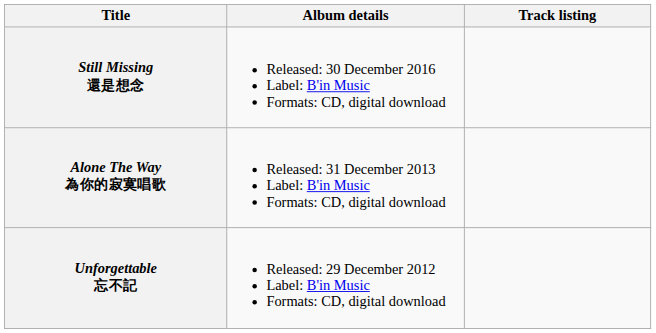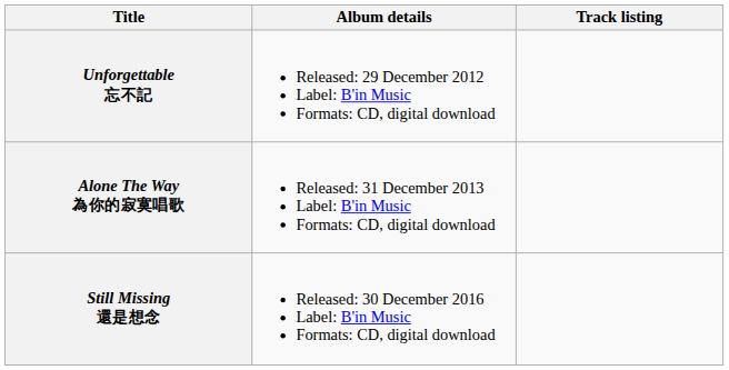 <table class="wikitable plainrowheaders" style="text-align:center;">
 <tr>
 <th style="width:15em;">Title</th>
 <th style="width:16em;">Album details</th>
 <th style="width:200px;">Track listing</th>
 </tr>
 <tr>
-<th scope="row"><em>Still Missing</em> <br>還是想念</th>
-<td align="left"><br><ul><li>Released: 30 December 2016</li><li>Label: <a href='#'>B'in Music</a></li><li>Formats: CD, digital download</li></ul></td>
+<th scope="row"><em>Unforgettable</em> <br>忘不記</th>
+<td align="left"><br><ul><li>Released: 29 December 2012</li><li>Label: <a href='#'>B'in Music</a></li><li>Formats: CD, digital download</li></ul></td>
 <td align="center"></td>
 </tr>
 <tr>
 <th scope="row"><em>Alone The Way</em> <br>為你的寂寞唱歌</th>
 <td align="left"><br><ul><li>Released: 31 December 2013</li><li>Label: <a href='#'>B'in Music</a></li><li>Formats: CD, digital download</li></ul></td>
 <td align="center"></td>
 </tr>
 <tr>
-<th scope="row"><em>Unforgettable</em> <br>忘不記</th>
-<td align="left"><br><ul><li>Released: 29 December 2012</li><li>Label: <a href='#'>B'in Music</a></li><li>Formats: CD, digital download</li></ul></td>
+<th scope="row"><em>Still Missing</em> <br>還是想念</th>
+<td align="left"><br><ul><li>Released: 30 December 2016</li><li>Label: <a href='#'>B'in Music</a></li><li>Formats: CD, digital download</li></ul></td>
 <td align="center"></td>
 </tr>
 </table>
